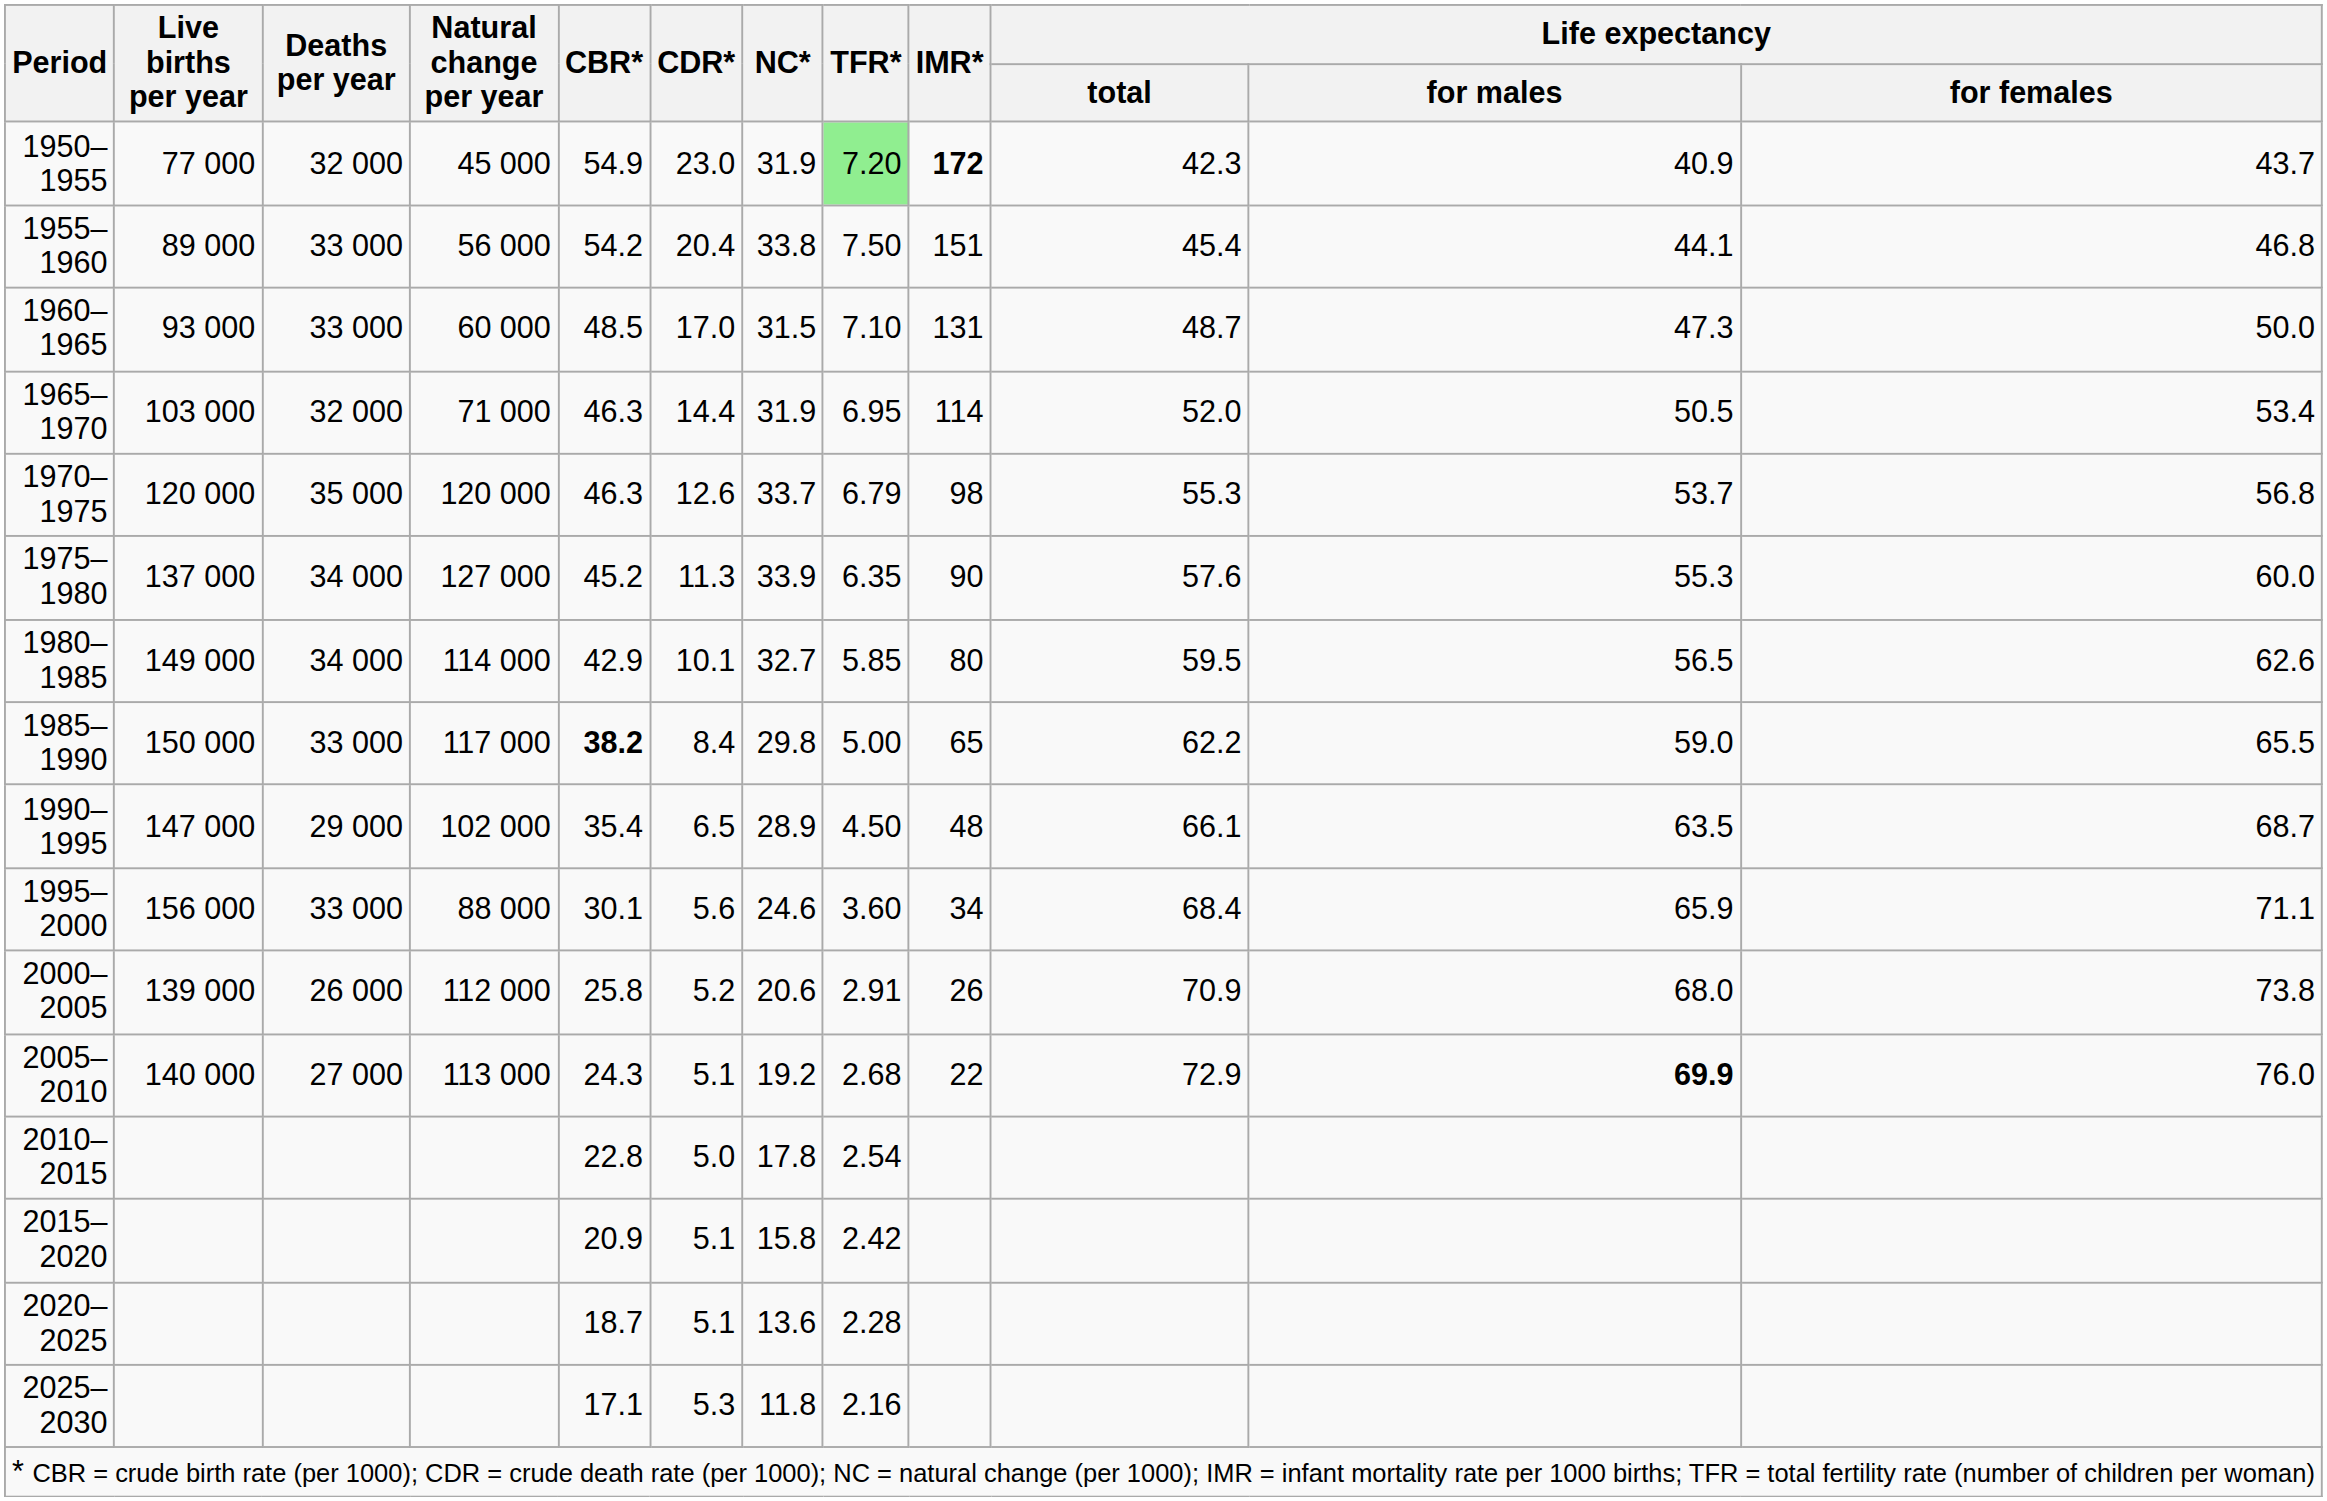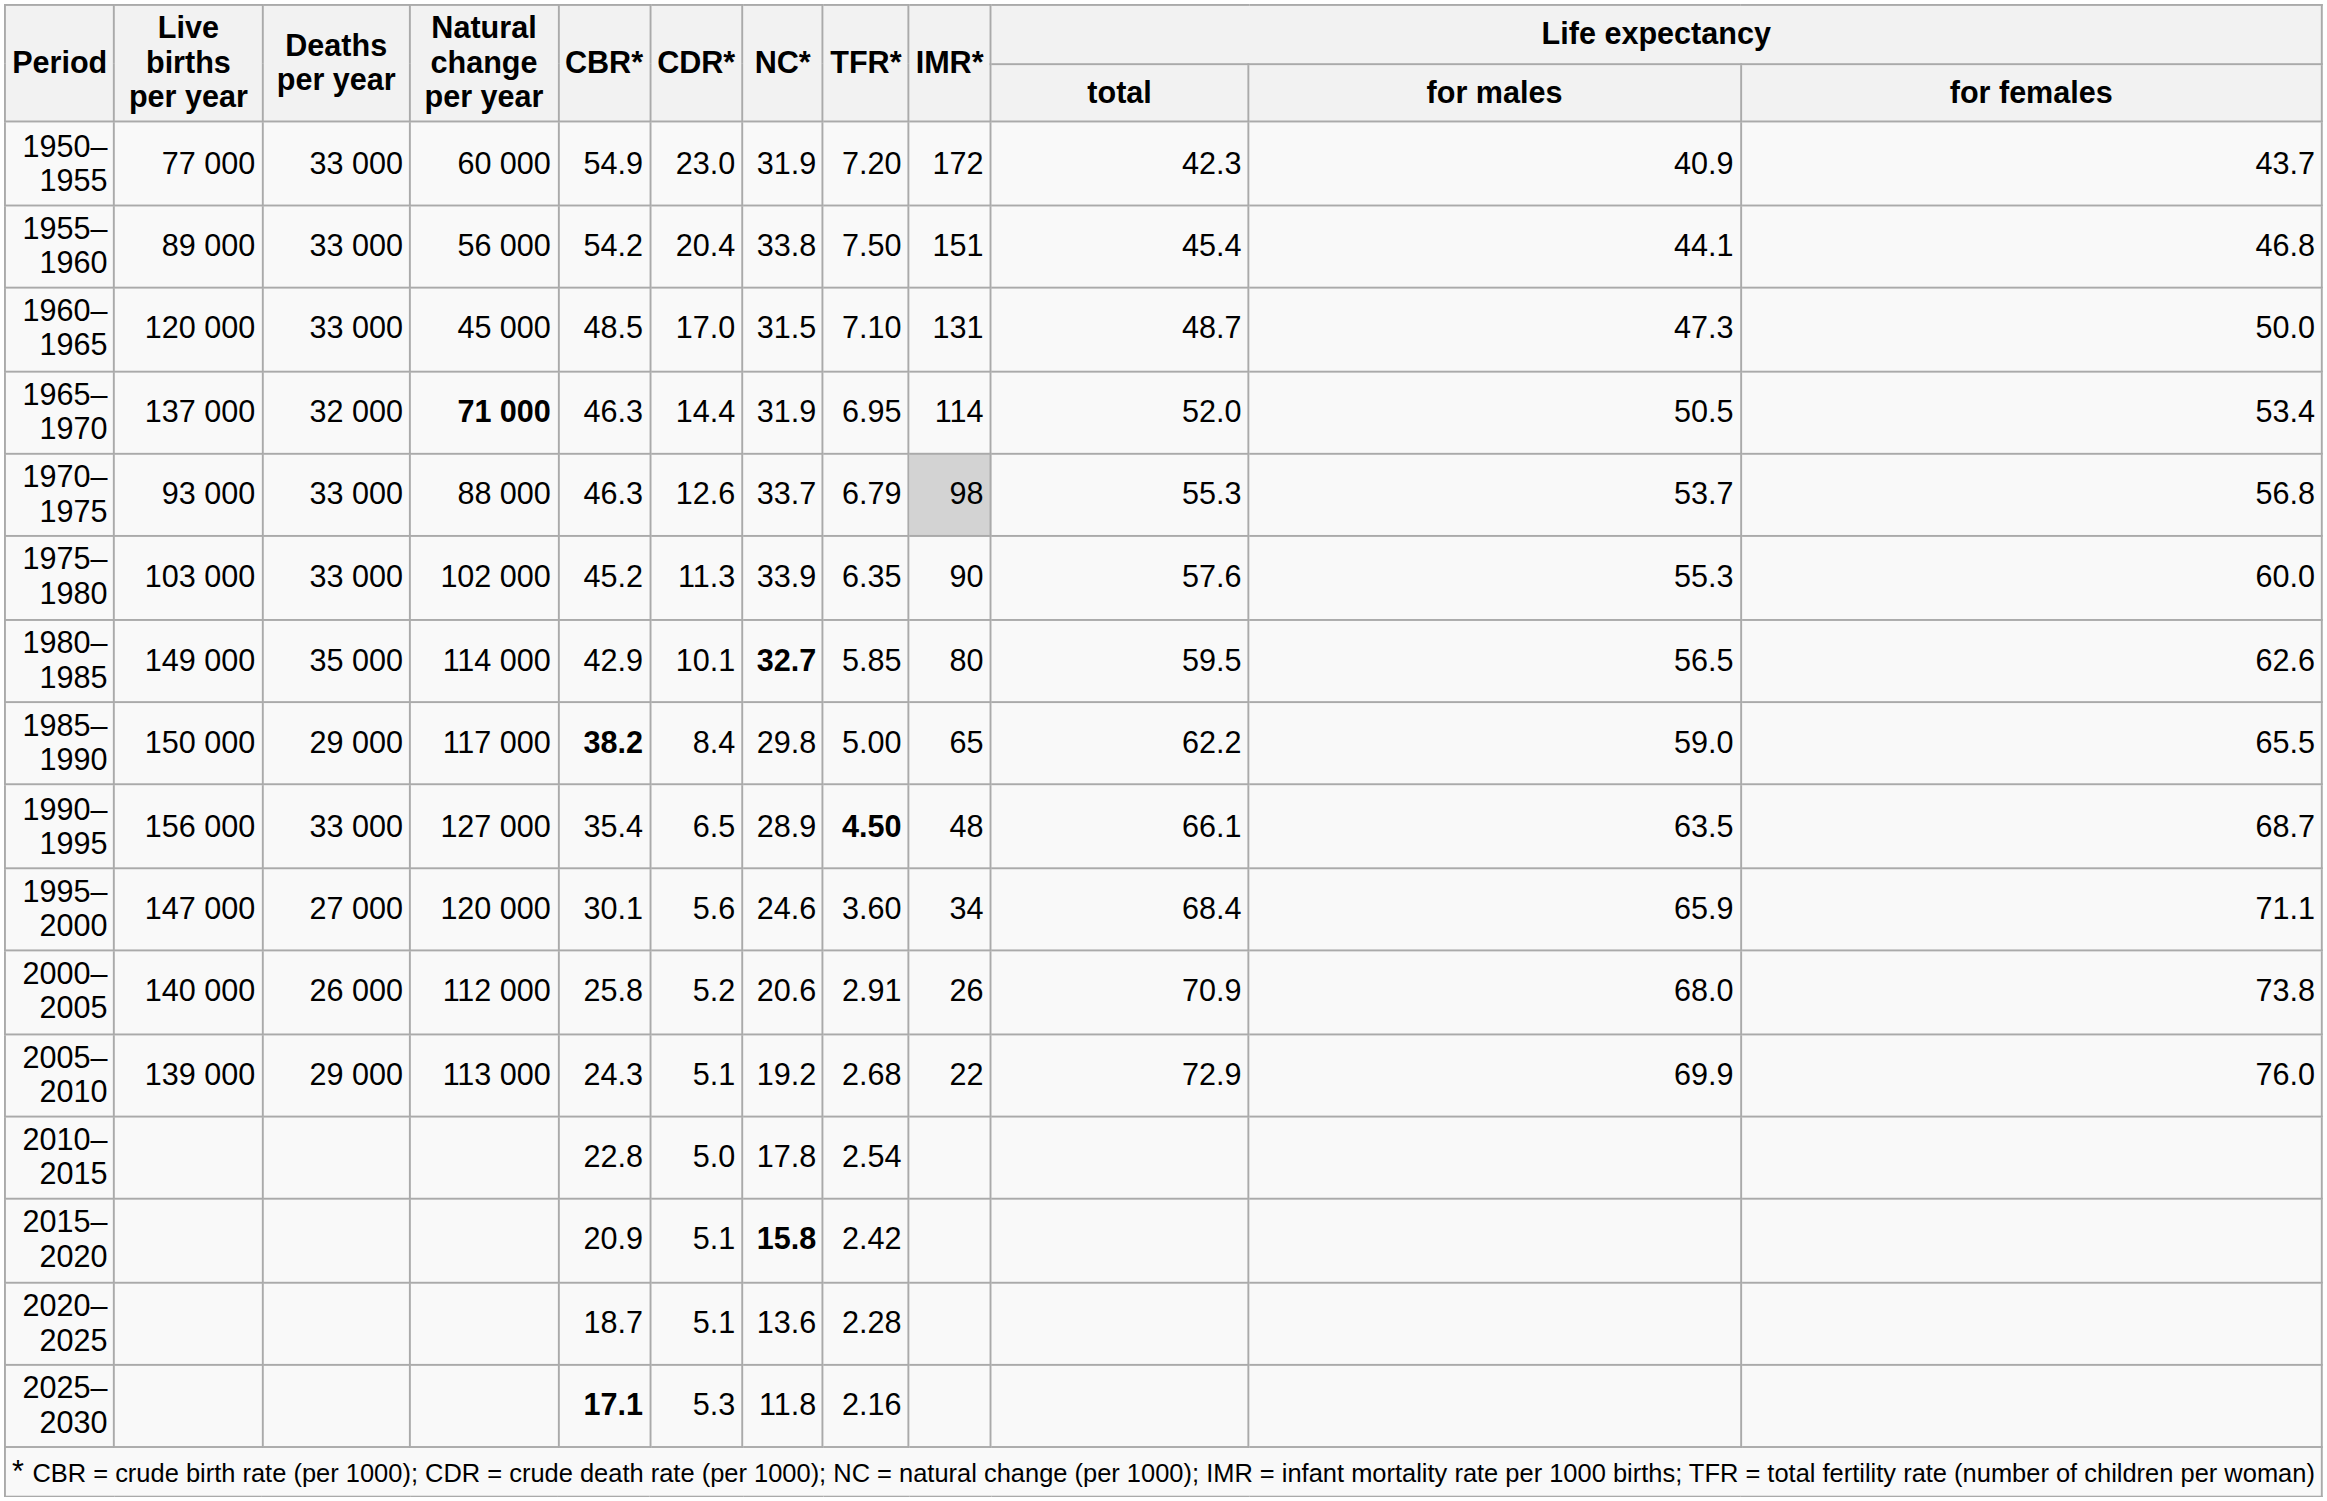 <table class="wikitable" style="text-align: right;">
 <tr>
 <th rowspan=2 width="50pt">Period</th>
 <th rowspan=2 width="70pt">Live births<br>per year</th>
 <th rowspan=2 width="70pt">Deaths<br>per year</th>
 <th rowspan=2 width="70pt">Natural change<br>per year</th>
 <th rowspan=2 width="35pt">CBR*</th>
 <th rowspan=2 width="35pt">CDR*</th>
 <th rowspan=2 width="35pt">NC*</th>
 <th rowspan=2 width="35pt">TFR*</th>
 <th rowspan=2 width="35pt">IMR*</th>
 <th colspan=3 width="50pt">Life expectancy</th>
 </tr>
 <tr>
 <th>total</th>
 <th>for males</th>
 <th>for females</th>
 </tr>
 <tr>
 <td>1950–1955</td>
 <td>77 000</td>
-<td>32 000</td>
-<td>45 000</td>
+<td>33 000</td>
+<td>60 000</td>
 <td>54.9</td>
 <td>23.0</td>
 <td>31.9</td>
-<td style="background: lightgreen;">7.20</td>
-<td><strong>172</strong></td>
+<td>7.20</td>
+<td>172</td>
 <td>42.3</td>
 <td>40.9</td>
 <td>43.7</td>
 </tr>
 <tr>
 <td>1955–1960</td>
 <td>89 000</td>
 <td>33 000</td>
 <td>56 000</td>
 <td>54.2</td>
 <td>20.4</td>
 <td>33.8</td>
 <td>7.50</td>
 <td>151</td>
 <td>45.4</td>
 <td>44.1</td>
 <td>46.8</td>
 </tr>
 <tr>
 <td>1960–1965</td>
-<td>93 000</td>
+<td>120 000</td>
 <td>33 000</td>
-<td>60 000</td>
+<td>45 000</td>
 <td>48.5</td>
 <td>17.0</td>
 <td>31.5</td>
 <td>7.10</td>
 <td>131</td>
 <td>48.7</td>
 <td>47.3</td>
 <td>50.0</td>
 </tr>
 <tr>
 <td>1965–1970</td>
-<td>103 000</td>
+<td>137 000</td>
 <td>32 000</td>
-<td>71 000</td>
+<td><strong>71 000</strong></td>
 <td>46.3</td>
 <td>14.4</td>
 <td>31.9</td>
 <td>6.95</td>
 <td>114</td>
 <td>52.0</td>
 <td>50.5</td>
 <td>53.4</td>
 </tr>
 <tr>
 <td>1970–1975</td>
-<td>120 000</td>
-<td>35 000</td>
-<td>120 000</td>
+<td>93 000</td>
+<td>33 000</td>
+<td>88 000</td>
 <td>46.3</td>
 <td>12.6</td>
 <td>33.7</td>
 <td>6.79</td>
-<td>98</td>
+<td style="background: lightgrey;">98</td>
 <td>55.3</td>
 <td>53.7</td>
 <td>56.8</td>
 </tr>
 <tr>
 <td>1975–1980</td>
-<td>137 000</td>
-<td>34 000</td>
-<td>127 000</td>
+<td>103 000</td>
+<td>33 000</td>
+<td>102 000</td>
 <td>45.2</td>
 <td>11.3</td>
 <td>33.9</td>
 <td>6.35</td>
 <td>90</td>
 <td>57.6</td>
 <td>55.3</td>
 <td>60.0</td>
 </tr>
 <tr>
 <td>1980–1985</td>
 <td>149 000</td>
-<td>34 000</td>
+<td>35 000</td>
 <td>114 000</td>
 <td>42.9</td>
 <td>10.1</td>
-<td>32.7</td>
+<td><strong>32.7</strong></td>
 <td>5.85</td>
 <td>80</td>
 <td>59.5</td>
 <td>56.5</td>
 <td>62.6</td>
 </tr>
 <tr>
 <td>1985–1990</td>
 <td>150 000</td>
-<td>33 000</td>
+<td>29 000</td>
 <td>117 000</td>
 <td><strong>38.2</strong></td>
 <td>8.4</td>
 <td>29.8</td>
 <td>5.00</td>
 <td>65</td>
 <td>62.2</td>
 <td>59.0</td>
 <td>65.5</td>
 </tr>
 <tr>
 <td>1990–1995</td>
-<td>147 000</td>
-<td>29 000</td>
-<td>102 000</td>
+<td>156 000</td>
+<td>33 000</td>
+<td>127 000</td>
 <td>35.4</td>
 <td>6.5</td>
 <td>28.9</td>
-<td>4.50</td>
+<td><strong>4.50</strong></td>
 <td>48</td>
 <td>66.1</td>
 <td>63.5</td>
 <td>68.7</td>
 </tr>
 <tr>
 <td>1995–2000</td>
-<td>156 000</td>
-<td>33 000</td>
-<td>88 000</td>
+<td>147 000</td>
+<td>27 000</td>
+<td>120 000</td>
 <td>30.1</td>
 <td>5.6</td>
 <td>24.6</td>
 <td>3.60</td>
 <td>34</td>
 <td>68.4</td>
 <td>65.9</td>
 <td>71.1</td>
 </tr>
 <tr>
 <td>2000–2005</td>
-<td>139 000</td>
+<td>140 000</td>
 <td>26 000</td>
 <td>112 000</td>
 <td>25.8</td>
 <td>5.2</td>
 <td>20.6</td>
 <td>2.91</td>
 <td>26</td>
 <td>70.9</td>
 <td>68.0</td>
 <td>73.8</td>
 </tr>
 <tr>
 <td>2005–2010</td>
-<td>140 000</td>
-<td>27 000</td>
+<td>139 000</td>
+<td>29 000</td>
 <td>113 000</td>
 <td>24.3</td>
 <td>5.1</td>
 <td>19.2</td>
 <td>2.68</td>
 <td>22</td>
 <td>72.9</td>
-<td><strong>69.9</strong></td>
+<td>69.9</td>
 <td>76.0</td>
 </tr>
 <tr>
 <td>2010–2015</td>
 <td></td>
 <td></td>
 <td></td>
 <td>22.8</td>
 <td>5.0</td>
 <td>17.8</td>
 <td>2.54</td>
 <td></td>
 <td></td>
 <td></td>
 <td></td>
 </tr>
 <tr>
 <td>2015–2020</td>
 <td></td>
 <td></td>
 <td></td>
 <td>20.9</td>
 <td>5.1</td>
-<td>15.8</td>
+<td><strong>15.8</strong></td>
 <td>2.42</td>
 <td></td>
 <td></td>
 <td></td>
 <td></td>
 </tr>
 <tr>
 <td>2020–2025</td>
 <td></td>
 <td></td>
 <td></td>
 <td>18.7</td>
 <td>5.1</td>
 <td>13.6</td>
 <td>2.28</td>
 <td></td>
 <td></td>
 <td></td>
 <td></td>
 </tr>
 <tr>
 <td>2025–2030</td>
 <td></td>
 <td></td>
 <td></td>
-<td>17.1</td>
+<td><strong>17.1</strong></td>
 <td>5.3</td>
 <td>11.8</td>
 <td>2.16</td>
 <td></td>
 <td></td>
 <td></td>
 <td></td>
 </tr>
 <tr>
 <td align="left" colspan="12">* <small> CBR = crude birth rate (per 1000); CDR = crude death rate (per 1000); NC = natural change (per 1000); IMR = infant mortality rate per 1000 births; TFR = total fertility rate (number of children per woman)</small></td>
 </tr>
 </table>
